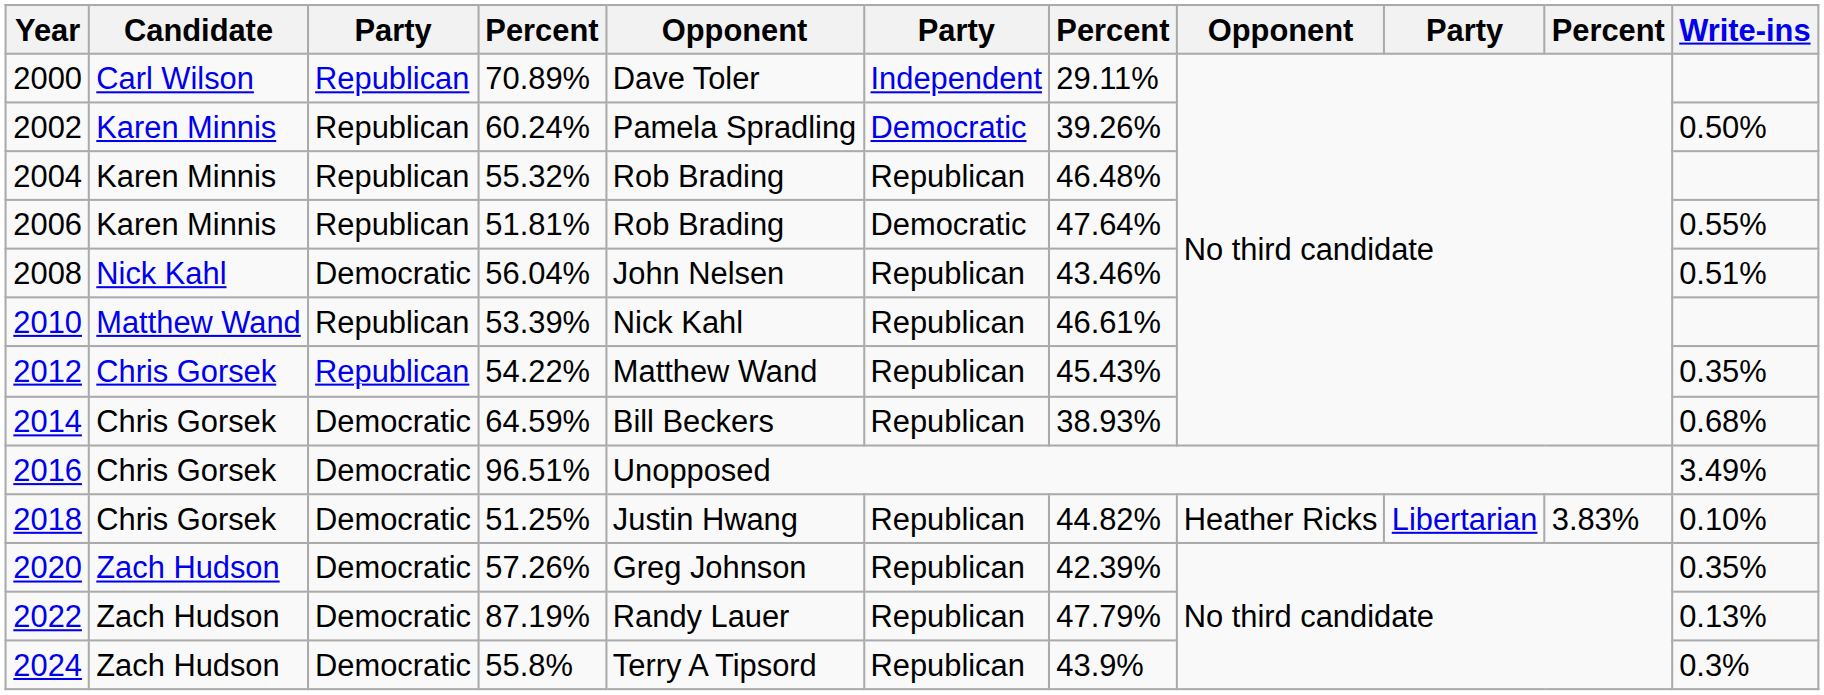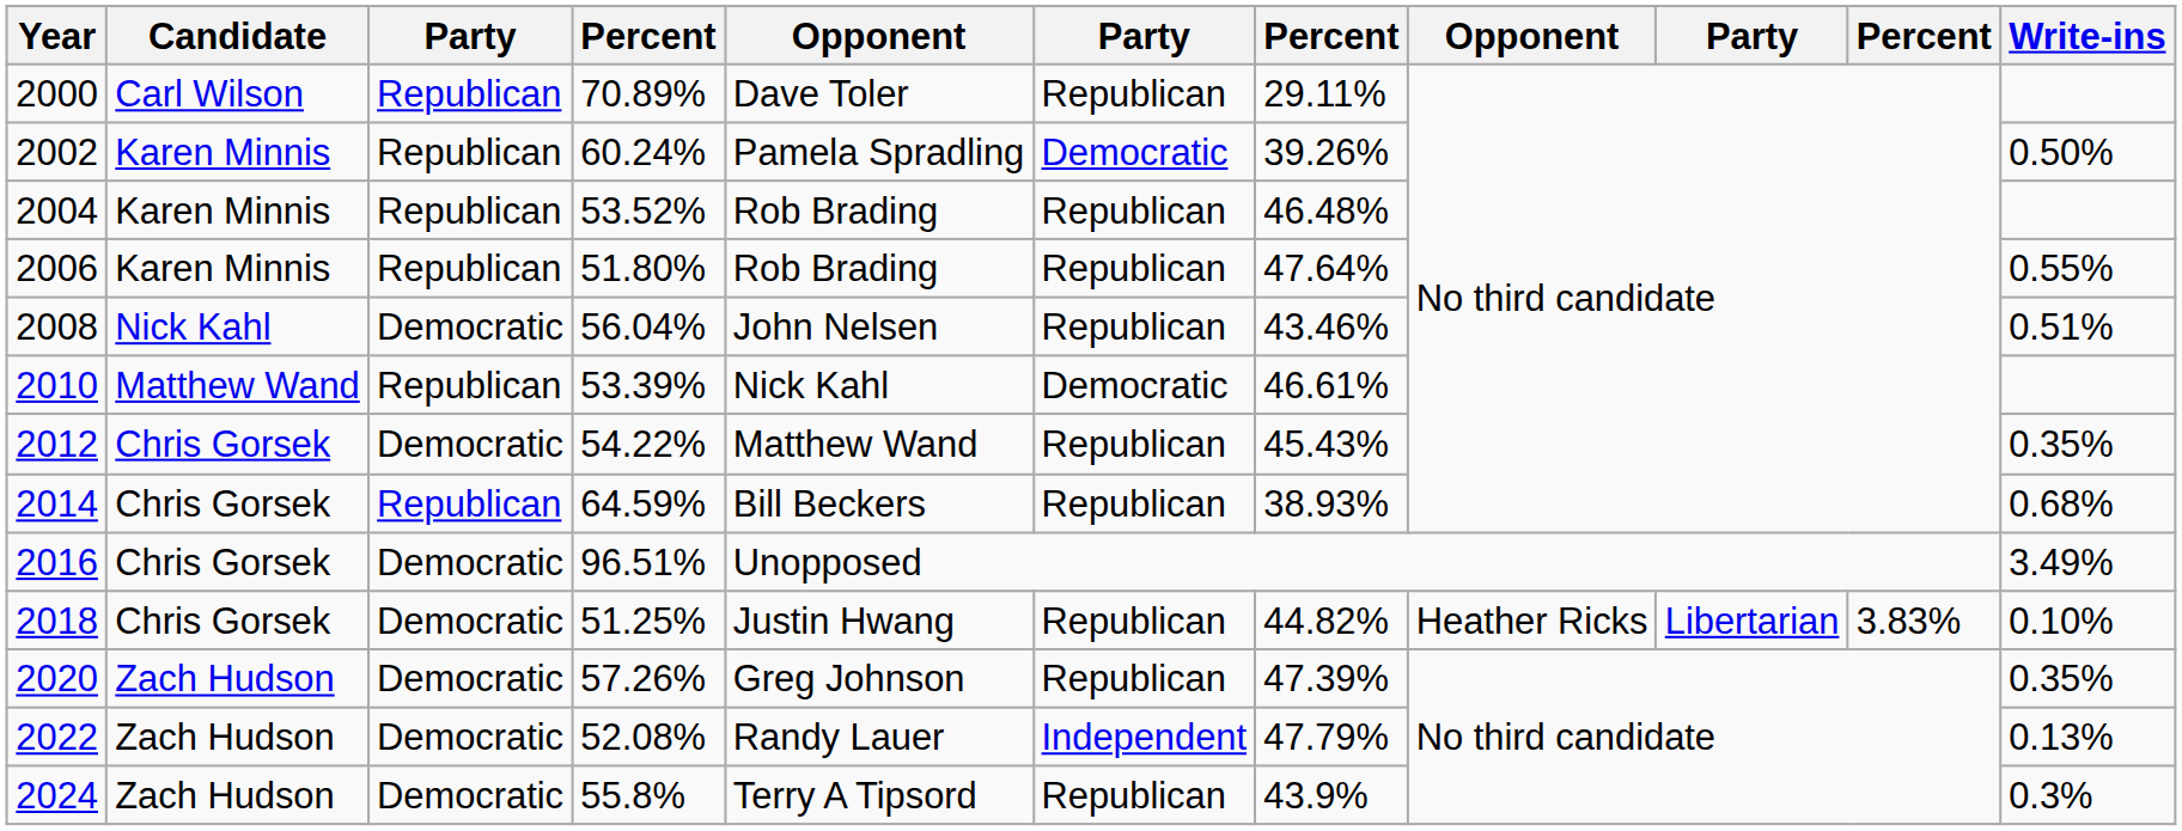 <table class="wikitable sortable" style="margin:0.5em auto; font-size:95%;">
 <tr>
 <th>Year</th>
 <th>Candidate</th>
 <th>Party</th>
 <th>Percent</th>
 <th>Opponent</th>
 <th>Party</th>
 <th>Percent</th>
 <th>Opponent</th>
 <th>Party</th>
 <th>Percent</th>
 <th><a href='#'>Write-ins</a></th>
 </tr>
 <tr>
 <td>2000</td>
 <td><a href='#'>Carl Wilson</a></td>
 <td><a href='#'>Republican</a></td>
 <td>70.89%</td>
 <td>Dave Toler</td>
-<td><a href='#'>Independent</a></td>
+<td>Republican</td>
 <td>29.11%</td>
 <td colspan="3" rowspan="8">No third candidate</td>
 <td></td>
 </tr>
 <tr>
 <td>2002</td>
 <td><a href='#'>Karen Minnis</a></td>
 <td>Republican</td>
 <td>60.24%</td>
 <td>Pamela Spradling</td>
 <td><a href='#'>Democratic</a></td>
 <td>39.26%</td>
 <td>0.50%</td>
 </tr>
 <tr>
 <td>2004</td>
 <td>Karen Minnis</td>
 <td>Republican</td>
-<td>55.32%</td>
+<td>53.52%</td>
 <td>Rob Brading</td>
 <td>Republican</td>
 <td>46.48%</td>
 <td></td>
 </tr>
 <tr>
 <td>2006</td>
 <td>Karen Minnis</td>
 <td>Republican</td>
-<td>51.81%</td>
+<td>51.80%</td>
 <td>Rob Brading</td>
-<td>Democratic</td>
+<td>Republican</td>
 <td>47.64%</td>
 <td>0.55%</td>
 </tr>
 <tr>
 <td>2008</td>
 <td><a href='#'>Nick Kahl</a></td>
 <td>Democratic</td>
 <td>56.04%</td>
 <td>John Nelsen</td>
 <td>Republican</td>
 <td>43.46%</td>
 <td>0.51%</td>
 </tr>
 <tr>
 <td><a href='#'>2010</a></td>
 <td><a href='#'>Matthew Wand</a></td>
 <td>Republican</td>
 <td>53.39%</td>
 <td>Nick Kahl</td>
-<td>Republican</td>
+<td>Democratic</td>
 <td>46.61%</td>
 <td></td>
 </tr>
 <tr>
 <td><a href='#'>2012</a></td>
 <td><a href='#'>Chris Gorsek</a></td>
-<td><a href='#'>Republican</a></td>
+<td>Democratic</td>
 <td>54.22%</td>
 <td>Matthew Wand</td>
 <td>Republican</td>
 <td>45.43%</td>
 <td>0.35%</td>
 </tr>
 <tr>
 <td><a href='#'>2014</a></td>
 <td>Chris Gorsek</td>
-<td>Democratic</td>
+<td><a href='#'>Republican</a></td>
 <td>64.59%</td>
 <td>Bill Beckers</td>
 <td>Republican</td>
 <td>38.93%</td>
 <td>0.68%</td>
 </tr>
 <tr>
 <td><a href='#'>2016</a></td>
 <td>Chris Gorsek</td>
 <td>Democratic</td>
 <td>96.51%</td>
 <td colspan="6">Unopposed</td>
 <td>3.49%</td>
 </tr>
 <tr>
 <td><a href='#'>2018</a></td>
 <td>Chris Gorsek</td>
 <td>Democratic</td>
 <td>51.25%</td>
 <td>Justin Hwang</td>
 <td>Republican</td>
 <td>44.82%</td>
 <td>Heather Ricks</td>
 <td><a href='#'>Libertarian</a></td>
 <td>3.83%</td>
 <td>0.10%</td>
 </tr>
 <tr>
 <td><a href='#'>2020</a></td>
 <td><a href='#'>Zach Hudson</a></td>
 <td>Democratic</td>
 <td>57.26%</td>
 <td>Greg Johnson</td>
 <td>Republican</td>
-<td>42.39%</td>
+<td>47.39%</td>
 <td colspan="3" rowspan="3">No third candidate</td>
 <td>0.35%</td>
 </tr>
 <tr>
 <td><a href='#'>2022</a></td>
 <td>Zach Hudson</td>
 <td>Democratic</td>
-<td>87.19%</td>
+<td>52.08%</td>
 <td>Randy Lauer</td>
-<td>Republican</td>
+<td><a href='#'>Independent</a></td>
 <td>47.79%</td>
 <td>0.13%</td>
 </tr>
 <tr>
 <td><a href='#'>2024</a></td>
 <td>Zach Hudson</td>
 <td>Democratic</td>
 <td>55.8%</td>
 <td>Terry A Tipsord</td>
 <td>Republican</td>
 <td>43.9%</td>
 <td>0.3%</td>
 </tr>
 </table>
